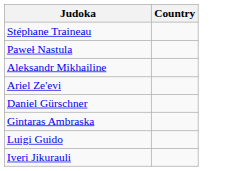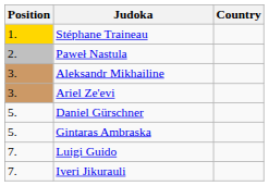 <table class=wikitable>
 <tr>
+<th width=10>Position</th>
 <th width=200>Judoka</th>
 <th width=10>Country</th>
 </tr>
 <tr>
+<td bgcolor=gold>1.</td>
 <td><a href='#'>Stéphane Traineau</a></td>
 <td></td>
 </tr>
 <tr>
+<td bgcolor="silver">2.</td>
 <td><a href='#'>Paweł Nastula</a></td>
 <td></td>
 </tr>
 <tr>
+<td bgcolor="CC9966">3.</td>
 <td><a href='#'>Aleksandr Mikhailine</a></td>
 <td></td>
 </tr>
 <tr>
+<td bgcolor="CC9966">3.</td>
 <td><a href='#'>Ariel Ze'evi</a></td>
 <td></td>
 </tr>
 <tr>
+<td>5.</td>
 <td><a href='#'>Daniel Gürschner</a></td>
 <td></td>
 </tr>
 <tr>
+<td>5.</td>
 <td><a href='#'>Gintaras Ambraska</a></td>
 <td></td>
 </tr>
 <tr>
+<td>7.</td>
 <td><a href='#'>Luigi Guido</a></td>
 <td></td>
 </tr>
 <tr>
+<td>7.</td>
 <td><a href='#'>Iveri Jikurauli</a></td>
 <td></td>
 </tr>
 </table>
